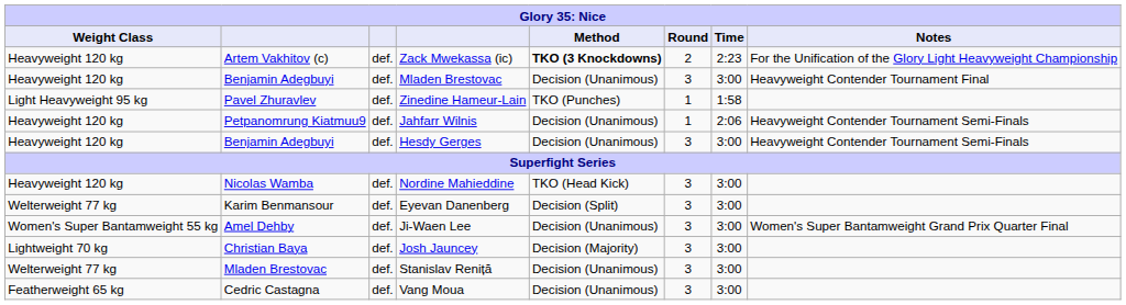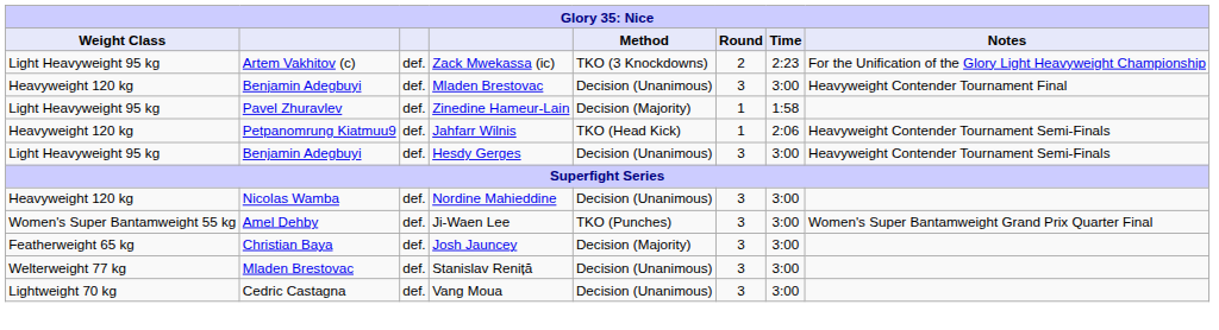 <table class="wikitable" style="font-size: 80%;">
 <tr>
 <th colspan="8" style="background-color: #ccf; color: #000080; text-align: center;"><strong>Glory 35: Nice</strong></th>
 </tr>
 <tr>
 <th colspan="1" style="background-color: #E6E8FA; color: #000000; text-align: center;">Weight Class</th>
 <th colspan="1" style="background-color: #E6E8FA; color: #000000; text-align: center;"></th>
 <th colspan="1" style="background-color: #E6E8FA; color: #000000; text-align: center;"></th>
 <th colspan="1" style="background-color: #E6E8FA; color: #000000; text-align: center;"></th>
 <th colspan="1" style="background-color: #E6E8FA; color: #000000; text-align: center;">Method</th>
 <th colspan="1" style="background-color: #E6E8FA; color: #000000; text-align: center;">Round</th>
 <th colspan="1" style="background-color: #E6E8FA; color: #000000; text-align: center;">Time</th>
 <th colspan="1" style="background-color: #E6E8FA; color: #000000; text-align: center;">Notes</th>
 </tr>
 <tr>
-<td>Heavyweight 120 kg</td>
+<td>Light Heavyweight 95 kg</td>
 <td> <a href='#'>Artem Vakhitov</a> (c)</td>
 <td align=center>def.</td>
 <td> <a href='#'>Zack Mwekassa</a> (ic)</td>
-<td><strong>TKO (3 Knockdowns)</strong></td>
+<td>TKO (3 Knockdowns)</td>
 <td align=center>2</td>
 <td align=center>2:23</td>
 <td>For the Unification of the <a href='#'>Glory Light Heavyweight Championship</a></td>
 </tr>
 <tr>
 <td>Heavyweight 120 kg</td>
 <td> <a href='#'>Benjamin Adegbuyi</a></td>
 <td align=center>def.</td>
 <td> <a href='#'>Mladen Brestovac</a></td>
 <td>Decision (Unanimous)</td>
 <td align=center>3</td>
 <td align=center>3:00</td>
 <td>Heavyweight Contender Tournament Final</td>
 </tr>
 <tr>
 <td>Light Heavyweight 95 kg</td>
 <td> <a href='#'>Pavel Zhuravlev</a></td>
 <td align=center>def.</td>
 <td> <a href='#'>Zinedine Hameur-Lain</a></td>
-<td>TKO (Punches)</td>
+<td>Decision (Majority)</td>
 <td align=center>1</td>
 <td align=center>1:58</td>
 <td></td>
 </tr>
 <tr>
 <td>Heavyweight 120 kg</td>
 <td> <a href='#'>Petpanomrung Kiatmuu9</a></td>
 <td align=center>def.</td>
 <td> <a href='#'>Jahfarr Wilnis</a></td>
-<td>Decision (Unanimous)</td>
+<td>TKO (Head Kick)</td>
 <td align=center>1</td>
 <td align=center>2:06</td>
 <td>Heavyweight Contender Tournament Semi-Finals</td>
 </tr>
 <tr>
-<td>Heavyweight 120 kg</td>
+<td>Light Heavyweight 95 kg</td>
 <td> <a href='#'>Benjamin Adegbuyi</a></td>
 <td align=center>def.</td>
 <td> <a href='#'>Hesdy Gerges</a></td>
 <td>Decision (Unanimous)</td>
 <td align=center>3</td>
 <td align=center>3:00</td>
 <td>Heavyweight Contender Tournament Semi-Finals</td>
 </tr>
 <tr>
 <th colspan="8" style="background-color: #ccf; color: #000080; text-align: center;"><strong>Superfight Series</strong></th>
 </tr>
 <tr>
 <td>Heavyweight 120 kg</td>
 <td> <a href='#'>Nicolas Wamba</a></td>
 <td align=center>def.</td>
 <td> <a href='#'>Nordine Mahieddine</a></td>
-<td>TKO (Head Kick)</td>
-<td align=center>3</td>
-<td align=center>3:00</td>
-<td></td>
-</tr>
-<tr>
-<td>Welterweight 77 kg</td>
-<td> Karim Benmansour</td>
-<td align=center>def.</td>
-<td> Eyevan Danenberg</td>
-<td>Decision (Split)</td>
+<td>Decision (Unanimous)</td>
 <td align=center>3</td>
 <td align=center>3:00</td>
 <td></td>
 </tr>
 <tr>
 <td>Women's Super Bantamweight 55 kg</td>
 <td> <a href='#'>Amel Dehby</a></td>
 <td align=center>def.</td>
 <td> Ji-Waen Lee</td>
-<td>Decision (Unanimous)</td>
+<td>TKO (Punches)</td>
 <td align=center>3</td>
 <td align=center>3:00</td>
 <td>Women's Super Bantamweight Grand Prix Quarter Final</td>
 </tr>
 <tr>
-<td>Lightweight 70 kg</td>
+<td>Featherweight 65 kg</td>
 <td> <a href='#'>Christian Baya</a></td>
 <td align=center>def.</td>
 <td> <a href='#'>Josh Jauncey</a></td>
 <td>Decision (Majority)</td>
 <td align=center>3</td>
 <td align=center>3:00</td>
 <td></td>
 </tr>
 <tr>
 <td>Welterweight 77 kg</td>
 <td> <a href='#'>Mladen Brestovac</a></td>
 <td align=center>def.</td>
 <td> Stanislav Reniță</td>
 <td>Decision (Unanimous)</td>
 <td align=center>3</td>
 <td align=center>3:00</td>
 <td></td>
 </tr>
 <tr>
-<td>Featherweight 65 kg</td>
+<td>Lightweight 70 kg</td>
 <td> Cedric Castagna</td>
 <td align=center>def.</td>
 <td> Vang Moua</td>
 <td>Decision (Unanimous)</td>
 <td align=center>3</td>
 <td align=center>3:00</td>
 <td></td>
 </tr>
 </table>
